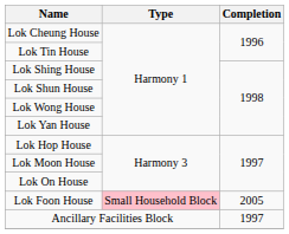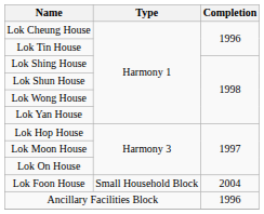 <table class="wikitable" style="text-align: center">
 <tr>
 <th>Name </th>
 <th>Type</th>
 <th>Completion</th>
 </tr>
 <tr>
 <td>Lok Cheung House</td>
 <td rowspan="6">Harmony 1</td>
 <td rowspan="2">1996</td>
 </tr>
 <tr>
 <td>Lok Tin House</td>
 </tr>
 <tr>
 <td>Lok Shing House</td>
 <td rowspan="4">1998</td>
 </tr>
 <tr>
 <td>Lok Shun House</td>
 </tr>
 <tr>
 <td>Lok Wong House</td>
 </tr>
 <tr>
 <td>Lok Yan House</td>
 </tr>
 <tr>
 <td>Lok Hop House</td>
 <td rowspan="3">Harmony 3</td>
 <td rowspan="3">1997</td>
 </tr>
 <tr>
 <td>Lok Moon House</td>
 </tr>
 <tr>
 <td>Lok On House</td>
 </tr>
 <tr>
 <td>Lok Foon House</td>
-<td rowspan="1" style="background: pink;">Small Household Block</td>
-<td rowspan="1">2005</td>
+<td rowspan="1">Small Household Block</td>
+<td rowspan="1">2004</td>
 </tr>
 <tr>
 <td colspan="2">Ancillary Facilities Block</td>
-<td rowspan="1">1997</td>
+<td rowspan="1">1996</td>
 </tr>
 <tr>
 </tr>
 </table>
